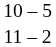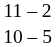 <table style="text-align:center">
 <tr>
 <th width=200></th>
 <th width=100></th>
 <th width=200></th>
 </tr>
 <tr>
 <td align=right><strong></strong></td>
-<td>10 – 5</td>
+<td>11 – 2</td>
 <td align=left></td>
 </tr>
 <tr>
 <td align=right><strong></strong></td>
-<td>11 – 2</td>
+<td>10 – 5</td>
 <td align=left></td>
 </tr>
 </table>
